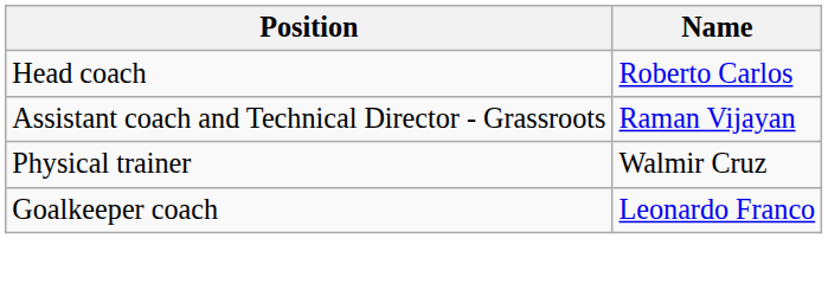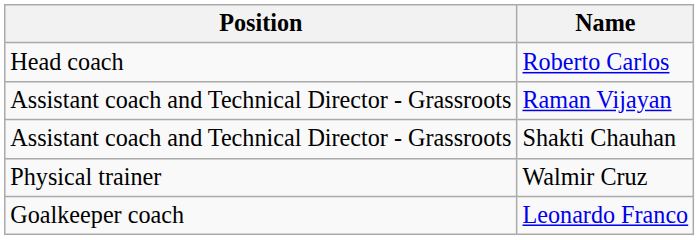 <table class="wikitable">
 <tr>
 <th>Position</th>
 <th>Name</th>
 </tr>
 <tr>
 <td>Head coach</td>
 <td> <a href='#'>Roberto Carlos</a></td>
 </tr>
 <tr>
 <td>Assistant coach and Technical Director - Grassroots</td>
 <td> <a href='#'>Raman Vijayan</a></td>
 </tr>
 <tr>
+<td>Assistant coach and Technical Director - Grassroots</td>
+<td> Shakti Chauhan</td>
+</tr>
+<tr>
 <td>Physical trainer</td>
 <td> Walmir Cruz</td>
 </tr>
 <tr>
 <td>Goalkeeper coach</td>
 <td> <a href='#'>Leonardo Franco</a></td>
 </tr>
 </table>
